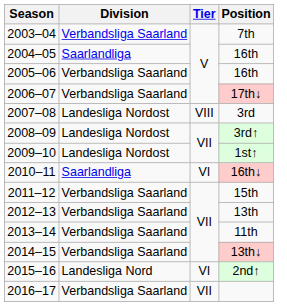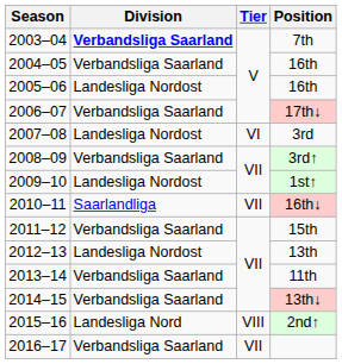 <table class="wikitable">
 <tr>
 <th>Season</th>
 <th>Division</th>
 <th><a href='#'>Tier</a></th>
 <th>Position</th>
 </tr>
 <tr align="center">
 <td>2003–04</td>
-<td align="left"><a href='#'>Verbandsliga Saarland</a></td>
+<td align="left"><strong><a href='#'>Verbandsliga Saarland</a></strong></td>
 <td rowspan=4>V</td>
 <td>7th</td>
 </tr>
 <tr align="center">
 <td>2004–05</td>
-<td align="left"><a href='#'>Saarlandliga</a></td>
+<td align="left">Verbandsliga Saarland</td>
 <td>16th</td>
 </tr>
 <tr align="center">
 <td>2005–06</td>
-<td align="left">Verbandsliga Saarland</td>
+<td align="left">Landesliga Nordost</td>
 <td>16th</td>
 </tr>
 <tr align="center">
 <td>2006–07</td>
 <td align="left">Verbandsliga Saarland</td>
 <td style="background:#ffcccc">17th↓</td>
 </tr>
 <tr align="center">
 <td>2007–08</td>
 <td align="left">Landesliga Nordost</td>
-<td>VIII</td>
+<td>VI</td>
 <td>3rd</td>
 </tr>
 <tr align="center">
 <td>2008–09</td>
-<td align="left">Landesliga Nordost</td>
+<td align="left">Verbandsliga Saarland</td>
 <td rowspan=2>VII</td>
 <td style="background:#ddffdd">3rd↑</td>
 </tr>
 <tr align="center">
 <td>2009–10</td>
 <td align="left">Landesliga Nordost</td>
 <td style="background:#ddffdd">1st↑</td>
 </tr>
 <tr align="center">
 <td>2010–11</td>
 <td align="left"><a href='#'>Saarlandliga</a></td>
-<td>VI</td>
+<td>VII</td>
 <td style="background:#ffcccc">16th↓</td>
 </tr>
 <tr align="center">
 <td>2011–12</td>
 <td align="left">Verbandsliga Saarland</td>
 <td rowspan=4>VII</td>
 <td>15th</td>
 </tr>
 <tr align="center">
 <td>2012–13</td>
-<td align="left">Verbandsliga Saarland</td>
+<td align="left">Landesliga Nordost</td>
 <td>13th</td>
 </tr>
 <tr align="center">
 <td>2013–14</td>
 <td align="left">Verbandsliga Saarland</td>
 <td>11th</td>
 </tr>
 <tr align="center">
 <td>2014–15</td>
 <td align="left">Verbandsliga Saarland</td>
 <td style="background:#ffcccc">13th↓</td>
 </tr>
 <tr align="center">
 <td>2015–16</td>
 <td align="left">Landesliga Nord</td>
-<td>VI</td>
+<td>VIII</td>
 <td style="background:#ddffdd">2nd↑</td>
 </tr>
 <tr align="center">
 <td>2016–17</td>
 <td align="left">Verbandsliga Saarland</td>
 <td>VII</td>
 <td></td>
 </tr>
 </table>
